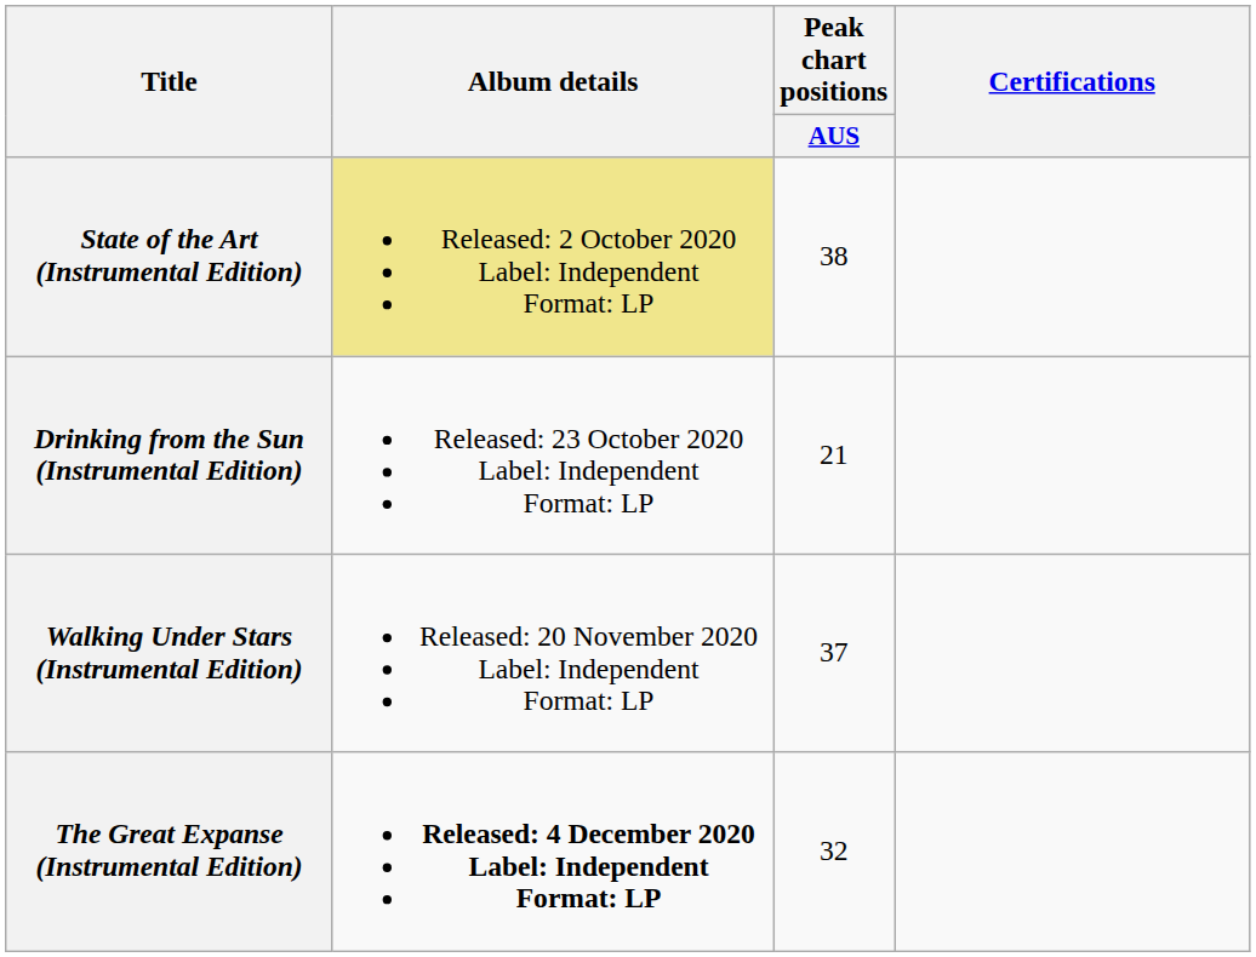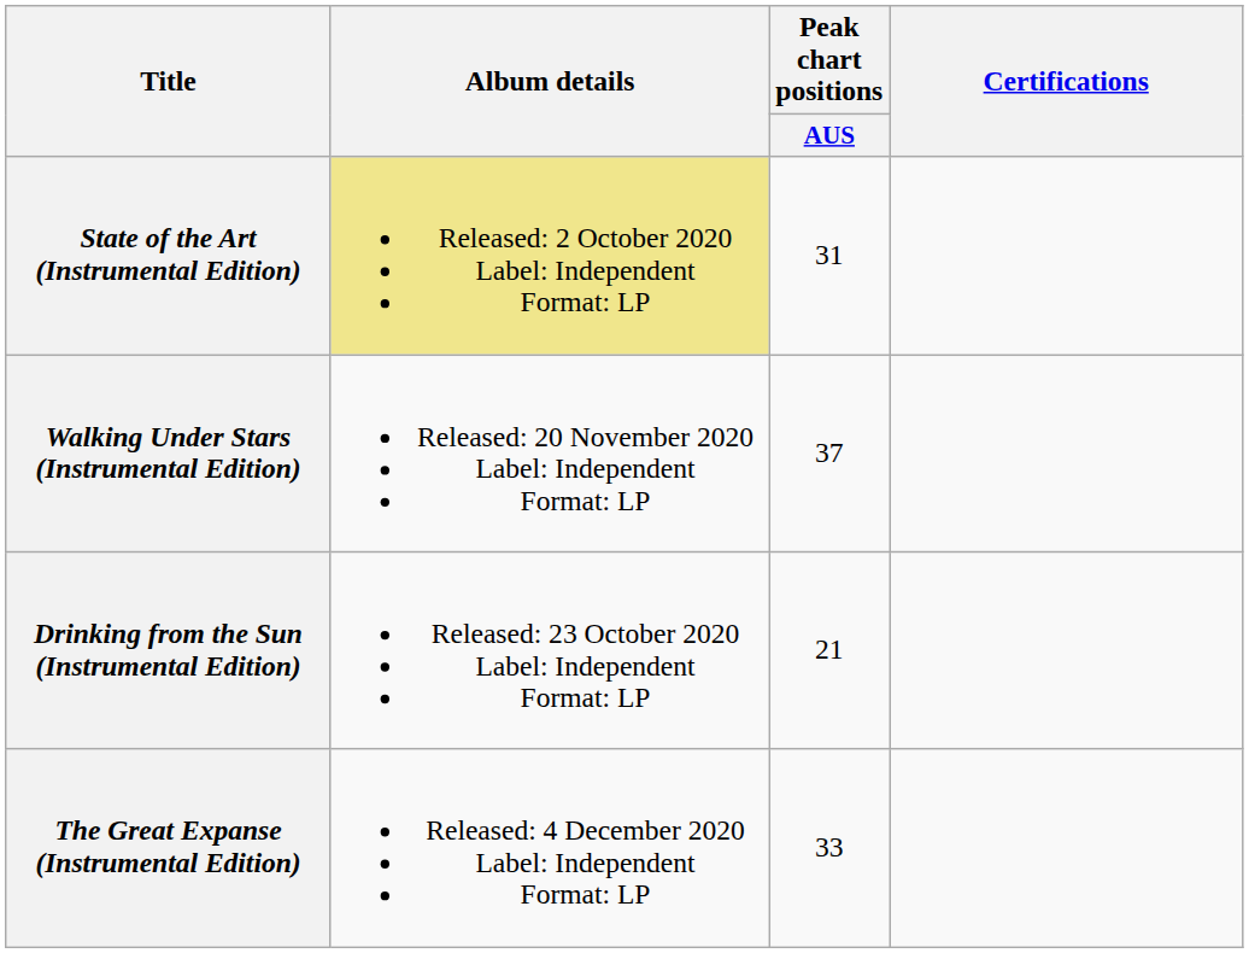 <table class="wikitable plainrowheaders" style="text-align:center;" border="1">
 <tr>
 <th scope="col" rowspan="2" style="width:11em;">Title</th>
 <th scope="col" rowspan="2" style="width:15em;">Album details</th>
 <th scope="col">Peak chart positions</th>
 <th scope="col" rowspan="2" style="width:12em;"><a href='#'>Certifications</a></th>
 </tr>
 <tr>
 <th scope="col" style="width:3em; font-size:90%;"><a href='#'>AUS</a><br></th>
 </tr>
 <tr>
 <th scope="row"><em>State of the Art (Instrumental Edition)</em></th>
 <td style="background: khaki;"><br><ul><li>Released: 2 October 2020</li><li>Label: Independent</li><li>Format: LP</li></ul></td>
-<td>38</td>
+<td>31</td>
+<td></td>
+</tr>
+<tr>
+<th scope="row"><em>Walking Under Stars (Instrumental Edition)</em></th>
+<td><br><ul><li>Released: 20 November 2020</li><li>Label: Independent</li><li>Format: LP</li></ul></td>
+<td>37</td>
 <td></td>
 </tr>
 <tr>
 <th scope="row"><em>Drinking from the Sun (Instrumental Edition)</em></th>
 <td><br><ul><li>Released: 23 October 2020</li><li>Label: Independent</li><li>Format: LP</li></ul></td>
 <td>21</td>
 <td></td>
 </tr>
 <tr>
-<th scope="row"><em>Walking Under Stars (Instrumental Edition)</em></th>
-<td><br><ul><li>Released: 20 November 2020</li><li>Label: Independent</li><li>Format: LP</li></ul></td>
-<td>37</td>
-<td></td>
-</tr>
-<tr>
 <th scope="row"><em>The Great Expanse (Instrumental Edition)</em></th>
-<td><strong><br><ul><li>Released: 4 December 2020</li><li>Label: Independent</li><li>Format: LP</li></ul></strong></td>
-<td>32</td>
+<td><br><ul><li>Released: 4 December 2020</li><li>Label: Independent</li><li>Format: LP</li></ul></td>
+<td>33</td>
 <td></td>
 </tr>
 </table>
